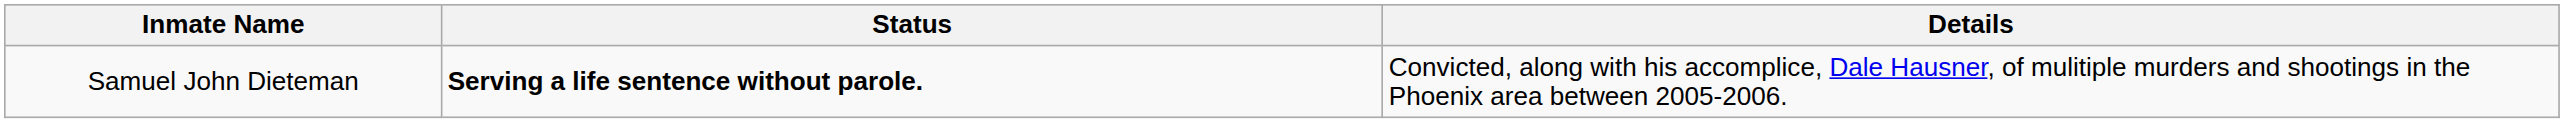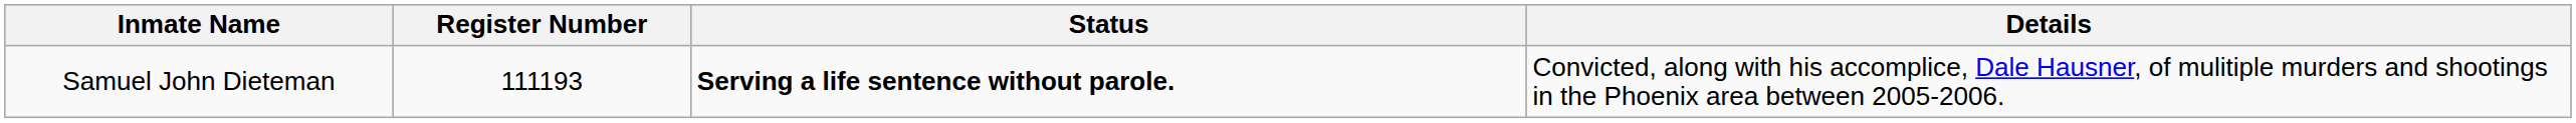 <table class="wikitable sortable">
 <tr>
 <th width=13%>Inmate Name</th>
+<th width=10%>Register Number</th>
 <th width=28%>Status</th>
 <th width=35%>Details</th>
 </tr>
 <tr>
 <td style="text-align:center;">Samuel John Dieteman</td>
+<td style="text-align:center;">111193</td>
 <td><strong>Serving a life sentence without parole.</strong></td>
 <td>Convicted, along with his accomplice, <a href='#'> Dale Hausner</a>, of mulitiple murders and shootings in the Phoenix area between 2005-2006.</td>
 </tr>
 </table>
